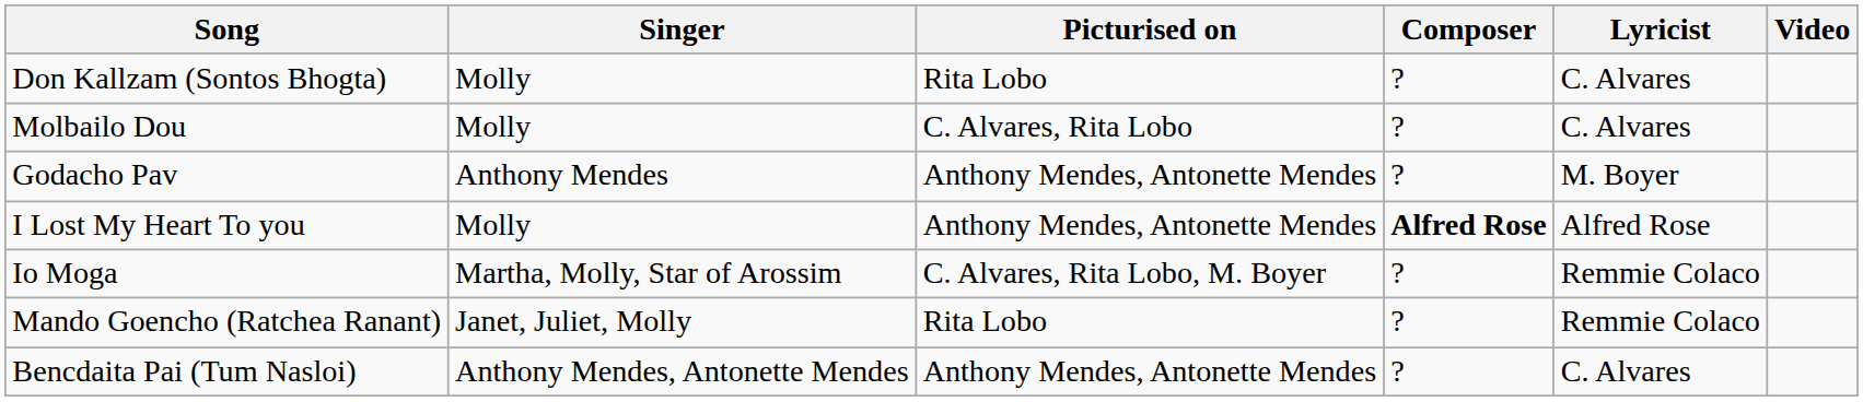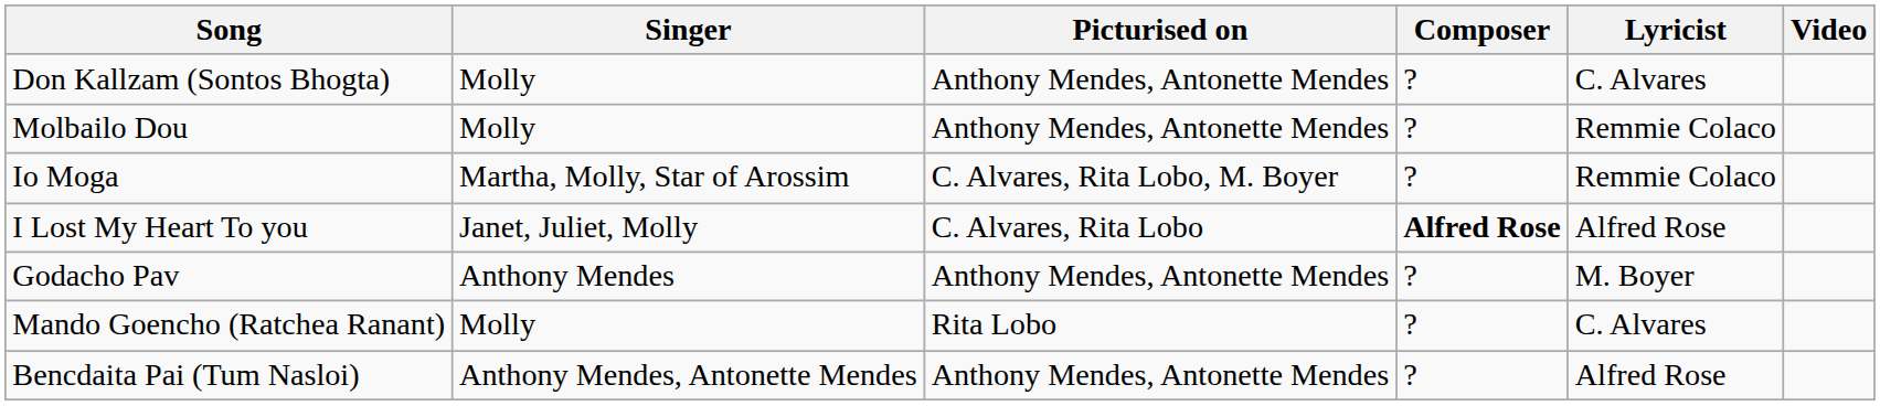 <table class="wikitable" border="1">
 <tr>
 <th>Song</th>
 <th>Singer</th>
 <th>Picturised on</th>
 <th>Composer</th>
 <th>Lyricist</th>
 <th>Video</th>
 </tr>
 <tr>
 <td>Don Kallzam (Sontos Bhogta)</td>
 <td>Molly</td>
-<td>Rita Lobo</td>
+<td>Anthony Mendes, Antonette Mendes</td>
 <td>?</td>
 <td>C. Alvares</td>
 <td></td>
 </tr>
 <tr>
 <td>Molbailo Dou</td>
 <td>Molly</td>
+<td>Anthony Mendes, Antonette Mendes</td>
+<td>?</td>
+<td>Remmie Colaco</td>
+<td></td>
+</tr>
+<tr>
+<td>Io Moga</td>
+<td>Martha, Molly, Star of Arossim</td>
+<td>C. Alvares, Rita Lobo, M. Boyer</td>
+<td>?</td>
+<td>Remmie Colaco</td>
+<td></td>
+</tr>
+<tr>
+<td>I Lost My Heart To you</td>
+<td>Janet, Juliet, Molly</td>
 <td>C. Alvares, Rita Lobo</td>
-<td>?</td>
-<td>C. Alvares</td>
+<td><strong>Alfred Rose</strong></td>
+<td>Alfred Rose</td>
 <td></td>
 </tr>
 <tr>
 <td>Godacho Pav</td>
 <td>Anthony Mendes</td>
 <td>Anthony Mendes, Antonette Mendes</td>
 <td>?</td>
 <td>M. Boyer</td>
 <td></td>
 </tr>
 <tr>
-<td>I Lost My Heart To you</td>
+<td>Mando Goencho (Ratchea Ranant)</td>
 <td>Molly</td>
-<td>Anthony Mendes, Antonette Mendes</td>
-<td><strong>Alfred Rose</strong></td>
-<td>Alfred Rose</td>
-<td></td>
-</tr>
-<tr>
-<td>Io Moga</td>
-<td>Martha, Molly, Star of Arossim</td>
-<td>C. Alvares, Rita Lobo, M. Boyer</td>
-<td>?</td>
-<td>Remmie Colaco</td>
-<td></td>
-</tr>
-<tr>
-<td>Mando Goencho (Ratchea Ranant)</td>
-<td>Janet, Juliet, Molly</td>
 <td>Rita Lobo</td>
 <td>?</td>
-<td>Remmie Colaco</td>
+<td>C. Alvares</td>
 <td></td>
 </tr>
 <tr>
 <td>Bencdaita Pai (Tum Nasloi)</td>
 <td>Anthony Mendes, Antonette Mendes</td>
 <td>Anthony Mendes, Antonette Mendes</td>
 <td>?</td>
-<td>C. Alvares</td>
+<td>Alfred Rose</td>
 <td></td>
 </tr>
 </table>
